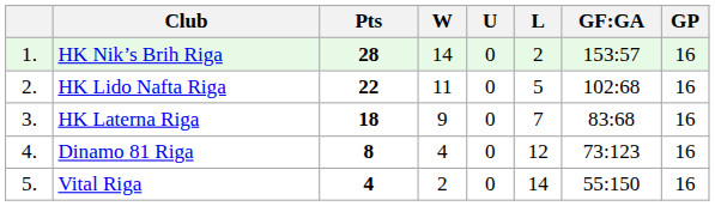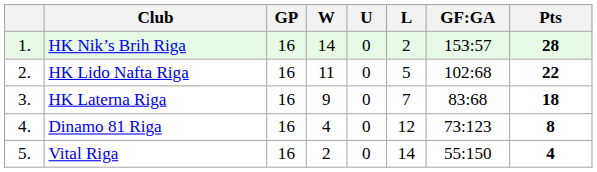 <table class="wikitable">
 <tr>
 <th width="30"></th>
 <th width="200">Club</th>
-<th width="70">Pts</th>
+<th width="30">GP</th>
 <th width="30">W</th>
 <th width="30">U</th>
 <th width="30">L</th>
 <th width="70">GF:GA</th>
-<th width="30">GP</th>
+<th width="70">Pts</th>
 </tr>
 <tr bgcolor="#e6fae6" align="center">
 <td>1.</td>
 <td align="left"><a href='#'>HK Nik’s Brih Riga</a></td>
-<td><strong>28</strong></td>
+<td>16</td>
 <td>14</td>
 <td>0</td>
 <td>2</td>
 <td>153:57</td>
-<td>16</td>
+<td><strong>28</strong></td>
 </tr>
 <tr bgcolor="#FFFFFF" align="center">
 <td>2.</td>
 <td align="left"><a href='#'>HK Lido Nafta Riga</a></td>
-<td><strong>22</strong></td>
+<td>16</td>
 <td>11</td>
 <td>0</td>
 <td>5</td>
 <td>102:68</td>
-<td>16</td>
+<td><strong>22</strong></td>
 </tr>
 <tr bgcolor="#FFFFFF" align="center">
 <td>3.</td>
 <td align="left"><a href='#'>HK Laterna Riga</a></td>
-<td><strong>18</strong></td>
+<td>16</td>
 <td>9</td>
 <td>0</td>
 <td>7</td>
 <td>83:68</td>
-<td>16</td>
+<td><strong>18</strong></td>
 </tr>
 <tr bgcolor="#FFFFFF" align="center">
 <td>4.</td>
 <td align="left"><a href='#'>Dinamo 81 Riga</a></td>
-<td><strong>8</strong></td>
+<td>16</td>
 <td>4</td>
 <td>0</td>
 <td>12</td>
 <td>73:123</td>
-<td>16</td>
+<td><strong>8</strong></td>
 </tr>
 <tr bgcolor="#FFFFFF" align="center">
 <td>5.</td>
 <td align="left"><a href='#'>Vital Riga</a></td>
-<td><strong>4</strong></td>
+<td>16</td>
 <td>2</td>
 <td>0</td>
 <td>14</td>
 <td>55:150</td>
-<td>16</td>
+<td><strong>4</strong></td>
 </tr>
 </table>
